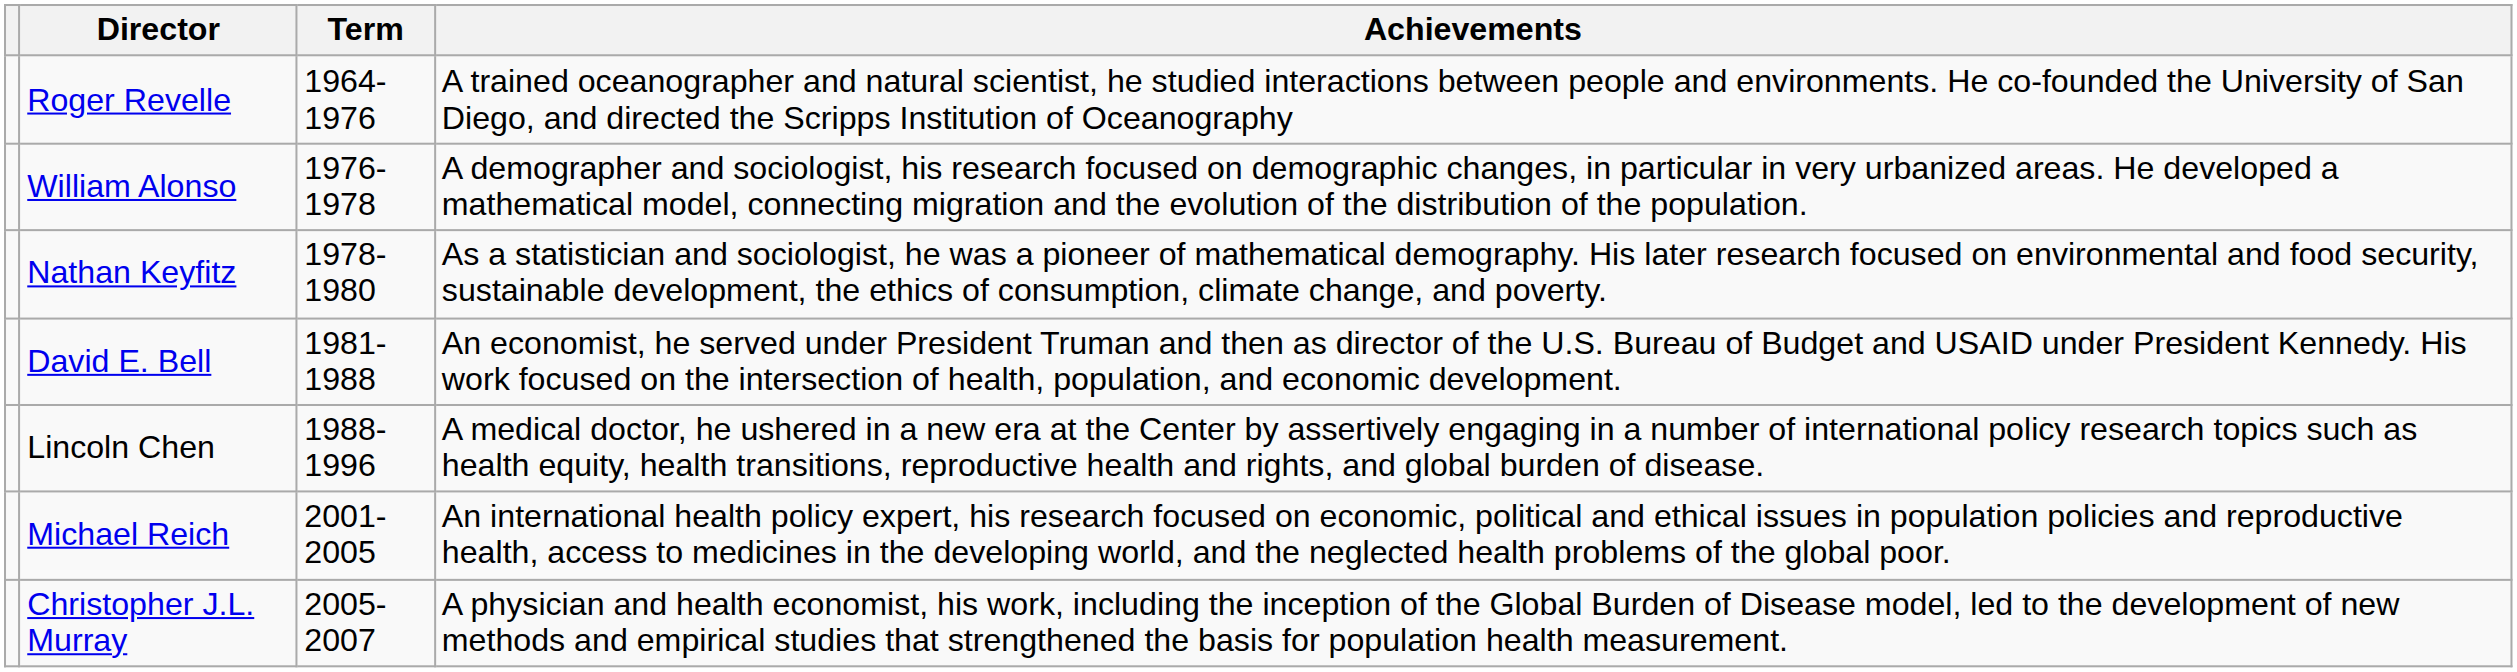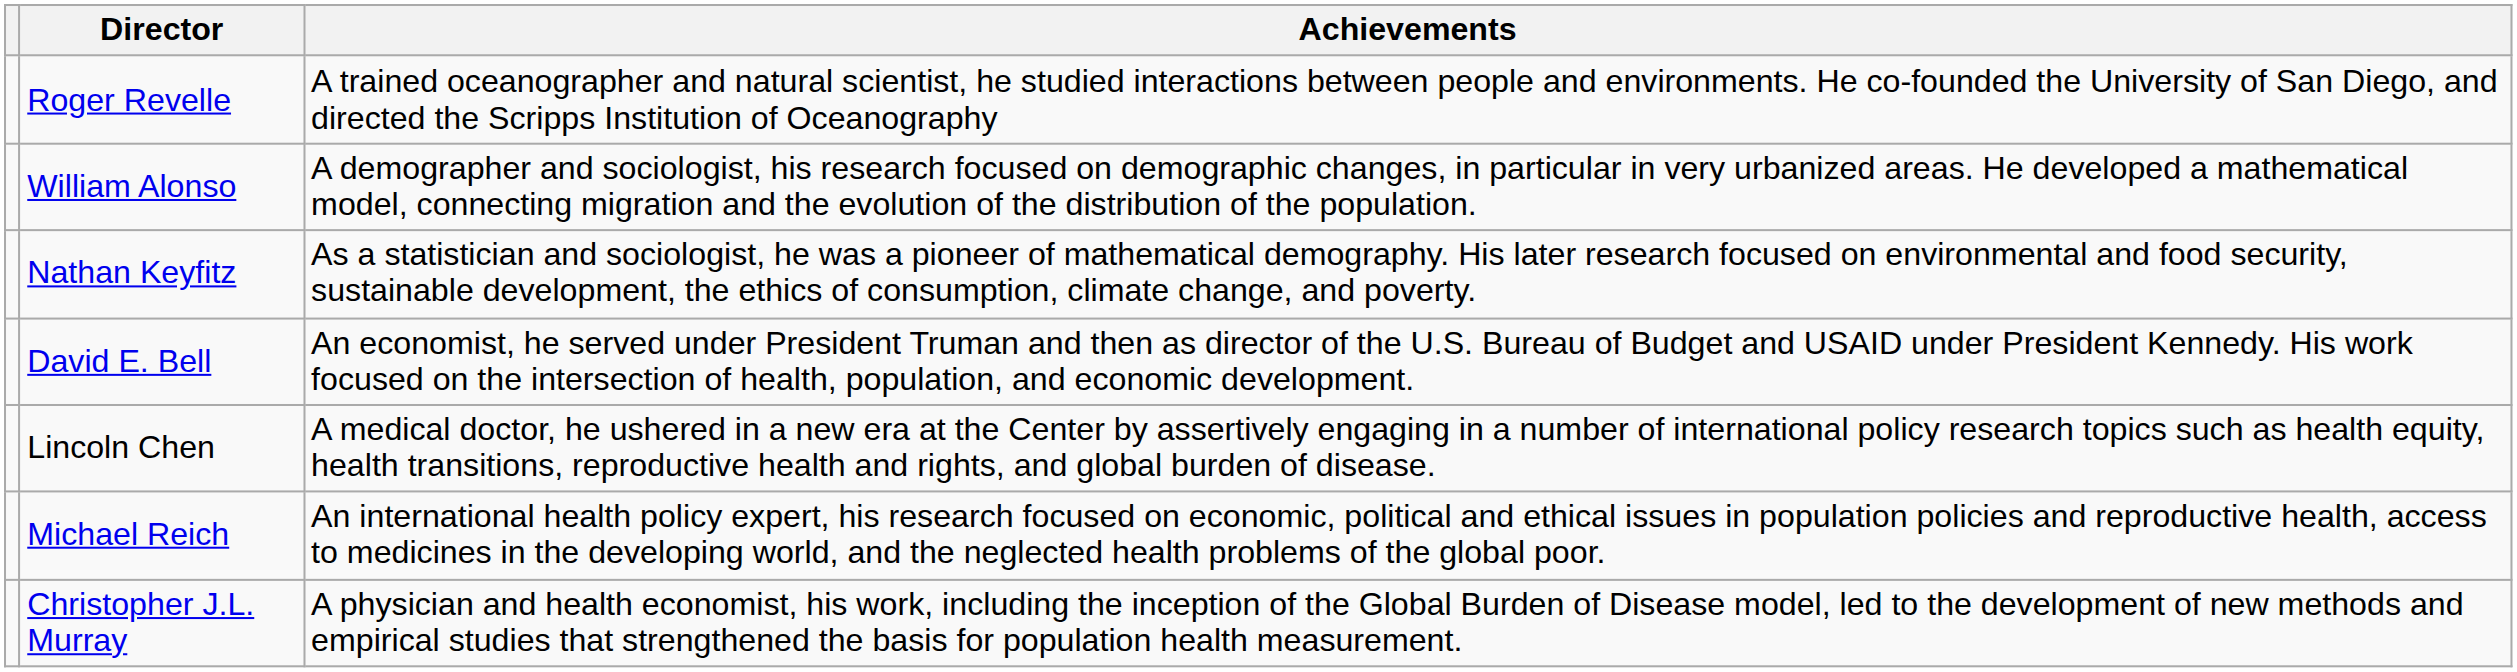 <table class="wikitable">
 <tr>
 <th></th>
 <th>Director</th>
-<th>Term</th>
 <th>Achievements</th>
 </tr>
 <tr>
 <td></td>
 <td><a href='#'>Roger Revelle</a></td>
-<td>1964-1976</td>
 <td>A trained oceanographer and natural scientist, he studied interactions between people and environments.  He co-founded the University of San Diego, and directed the Scripps Institution of Oceanography</td>
 </tr>
 <tr>
 <td></td>
 <td><a href='#'>William Alonso</a></td>
-<td>1976-1978</td>
 <td>A demographer and sociologist, his research focused on demographic changes, in particular in very urbanized areas.  He developed a mathematical model, connecting migration and the evolution of the distribution of the population.</td>
 </tr>
 <tr>
 <td></td>
 <td><a href='#'>Nathan Keyfitz</a></td>
-<td>1978-1980</td>
 <td>As a statistician and sociologist, he was a pioneer of mathematical demography.  His later research focused on environmental and food security, sustainable development, the ethics of consumption, climate change, and poverty.</td>
 </tr>
 <tr>
 <td></td>
 <td><a href='#'>David E. Bell</a></td>
-<td>1981-1988</td>
 <td>An economist, he served under President Truman and then as director of the U.S. Bureau of Budget and USAID under President Kennedy.  His work focused on the intersection of health, population, and economic development.</td>
 </tr>
 <tr>
 <td></td>
 <td>Lincoln Chen</td>
-<td>1988-1996</td>
 <td>A medical doctor, he ushered in a new era at the Center by assertively engaging in a number of international policy research topics such as health equity, health transitions, reproductive health and rights, and global burden of disease.</td>
 </tr>
 <tr>
 <td></td>
 <td><a href='#'>Michael Reich</a></td>
-<td>2001-2005</td>
 <td>An international health policy expert, his research focused on economic, political and ethical issues in population policies and reproductive health, access to medicines in the developing world, and the neglected health problems of the global poor.</td>
 </tr>
 <tr>
 <td></td>
 <td><a href='#'>Christopher J.L. Murray</a></td>
-<td>2005-2007</td>
 <td>A physician and health economist, his work, including the inception of the Global Burden of Disease model, led to the development of new methods and empirical studies that strengthened the basis for population health measurement.</td>
 </tr>
 </table>
